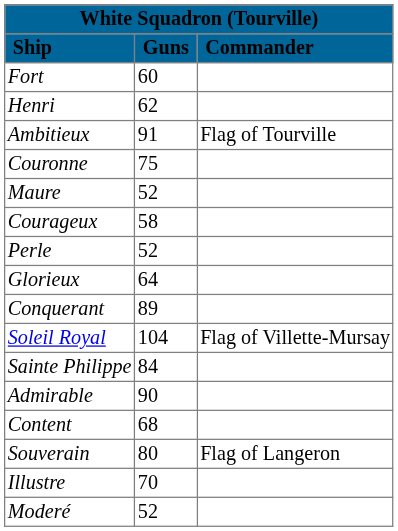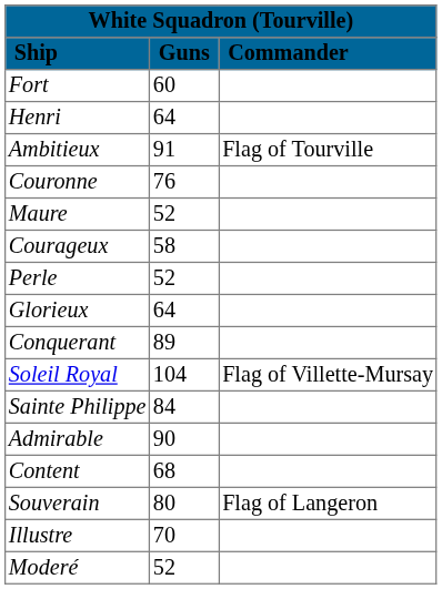 <table class="toccolours" align="left" border="1" cellspacing="1" cellpadding="2" style="border-collapse: collapse;">
 <tr>
 </tr>
 <tr ---- style="background-color:#006699">
 <th colspan=7>White Squadron (Tourville)</th>
 </tr>
 <tr>
 </tr>
 <tr ---- bgcolor=#006699>
 <td><strong><span> Ship </span></strong></td>
 <td><strong><span> Guns </span></strong></td>
 <td><strong><span> Commander </span></strong></td>
 </tr>
 <tr>
 <td><em>Fort</em></td>
 <td>60</td>
 <td></td>
 </tr>
 <tr>
 <td><em>Henri</em></td>
-<td>62</td>
+<td>64</td>
 <td></td>
 </tr>
 <tr>
 <td><em>Ambitieux</em></td>
 <td>91</td>
 <td>Flag of Tourville</td>
 </tr>
 <tr>
 <td><em>Couronne</em></td>
-<td>75</td>
+<td>76</td>
 <td></td>
 </tr>
 <tr>
 <td><em>Maure</em></td>
 <td>52</td>
 <td></td>
 </tr>
 <tr>
 <td><em>Courageux</em></td>
 <td>58</td>
 <td></td>
 </tr>
 <tr>
 <td><em>Perle</em></td>
 <td>52</td>
 <td></td>
 </tr>
 <tr>
 <td><em>Glorieux</em></td>
 <td>64</td>
 <td></td>
 </tr>
 <tr>
 <td><em>Conquerant</em></td>
 <td>89</td>
 <td></td>
 </tr>
 <tr>
 <td><em><a href='#'>Soleil Royal</a></em></td>
 <td>104</td>
 <td>Flag of Villette-Mursay</td>
 </tr>
 <tr>
 <td><em>Sainte Philippe</em></td>
 <td>84</td>
 <td></td>
 </tr>
 <tr>
 <td><em>Admirable</em></td>
 <td>90</td>
 <td></td>
 </tr>
 <tr>
 <td><em>Content</em></td>
 <td>68</td>
 <td></td>
 </tr>
 <tr>
 <td><em>Souverain</em></td>
 <td>80</td>
 <td>Flag of Langeron</td>
 </tr>
 <tr>
 <td><em>Illustre</em></td>
 <td>70</td>
 <td></td>
 </tr>
 <tr>
 <td><em>Moderé</em></td>
 <td>52</td>
 <td></td>
 </tr>
 </table>
